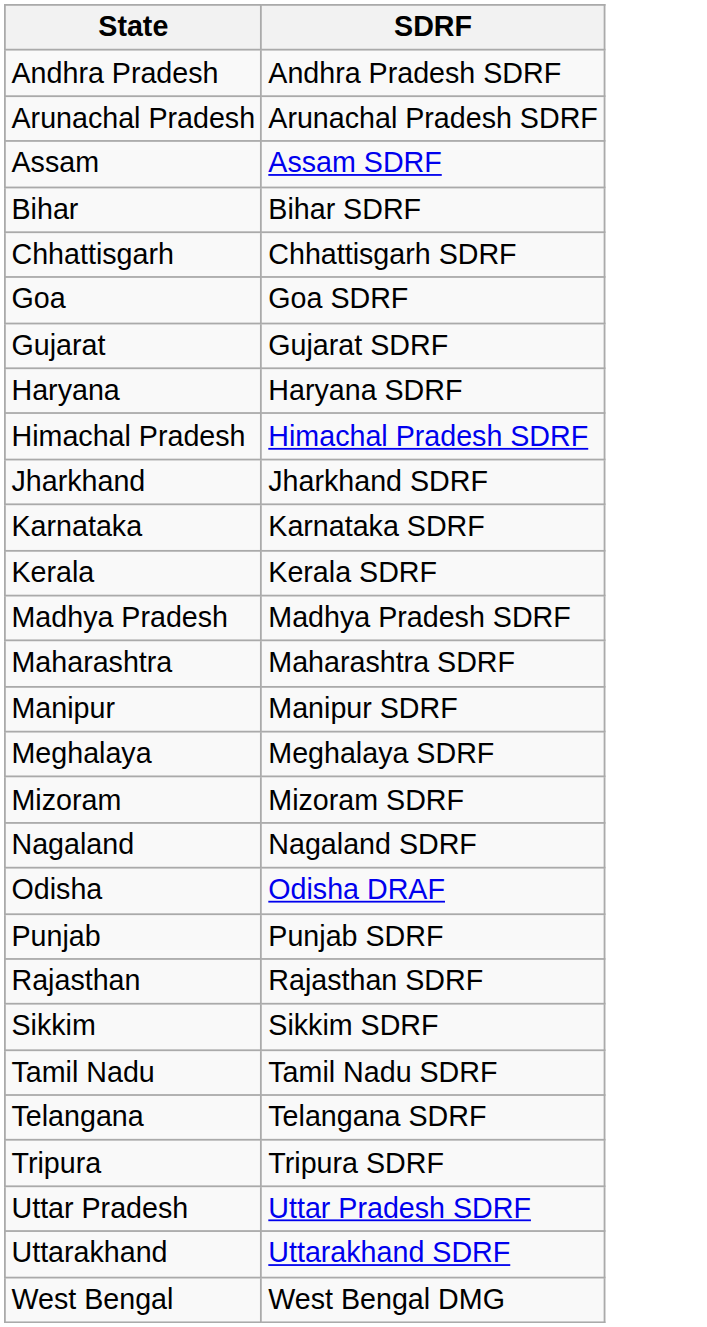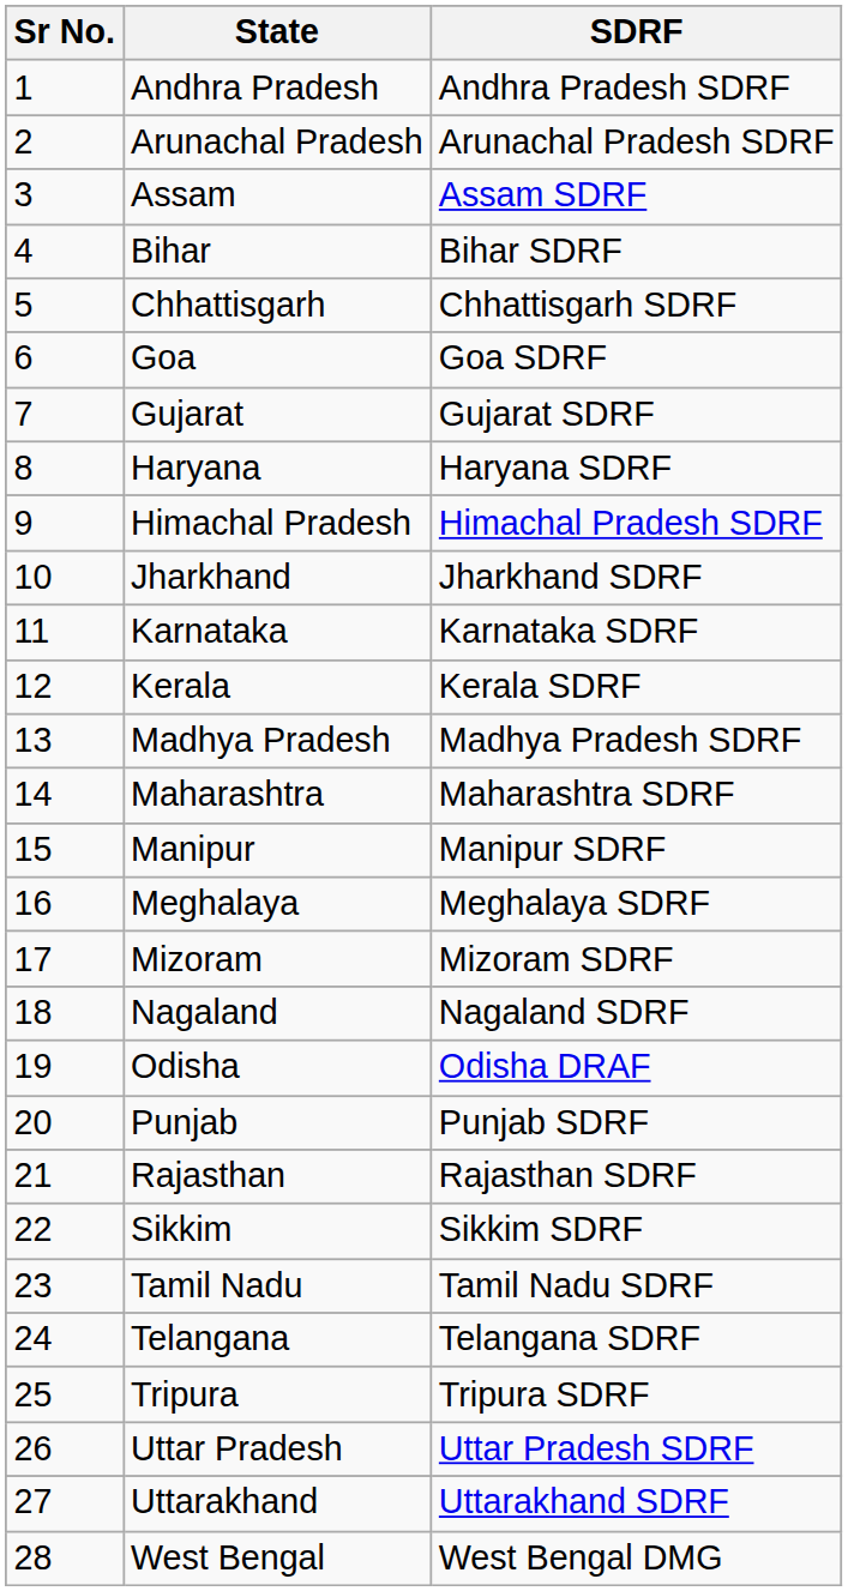 <table class="wikitable">
 <tr>
+<th>Sr No.</th>
 <th>State</th>
 <th>SDRF</th>
 </tr>
 <tr>
+<td>1</td>
 <td>Andhra Pradesh</td>
 <td>Andhra Pradesh SDRF</td>
 </tr>
 <tr>
+<td>2</td>
 <td>Arunachal Pradesh</td>
 <td>Arunachal Pradesh SDRF</td>
 </tr>
 <tr>
+<td>3</td>
 <td>Assam</td>
 <td><a href='#'>Assam SDRF</a></td>
 </tr>
 <tr>
+<td>4</td>
 <td>Bihar</td>
 <td>Bihar SDRF</td>
 </tr>
 <tr>
+<td>5</td>
 <td>Chhattisgarh</td>
 <td>Chhattisgarh SDRF</td>
 </tr>
 <tr>
+<td>6</td>
 <td>Goa</td>
 <td>Goa SDRF</td>
 </tr>
 <tr>
+<td>7</td>
 <td>Gujarat</td>
 <td>Gujarat SDRF</td>
 </tr>
 <tr>
+<td>8</td>
 <td>Haryana</td>
 <td>Haryana SDRF</td>
 </tr>
 <tr>
+<td>9</td>
 <td>Himachal Pradesh</td>
 <td><a href='#'>Himachal Pradesh SDRF</a></td>
 </tr>
 <tr>
+<td>10</td>
 <td>Jharkhand</td>
 <td>Jharkhand SDRF</td>
 </tr>
 <tr>
+<td>11</td>
 <td>Karnataka</td>
 <td>Karnataka SDRF</td>
 </tr>
 <tr>
+<td>12</td>
 <td>Kerala</td>
 <td>Kerala SDRF</td>
 </tr>
 <tr>
+<td>13</td>
 <td>Madhya Pradesh</td>
 <td>Madhya Pradesh SDRF</td>
 </tr>
 <tr>
+<td>14</td>
 <td>Maharashtra</td>
 <td>Maharashtra SDRF</td>
 </tr>
 <tr>
+<td>15</td>
 <td>Manipur</td>
 <td>Manipur SDRF</td>
 </tr>
 <tr>
+<td>16</td>
 <td>Meghalaya</td>
 <td>Meghalaya SDRF</td>
 </tr>
 <tr>
+<td>17</td>
 <td>Mizoram</td>
 <td>Mizoram SDRF</td>
 </tr>
 <tr>
+<td>18</td>
 <td>Nagaland</td>
 <td>Nagaland SDRF</td>
 </tr>
 <tr>
+<td>19</td>
 <td>Odisha</td>
 <td><a href='#'>Odisha DRAF</a></td>
 </tr>
 <tr>
+<td>20</td>
 <td>Punjab</td>
 <td>Punjab SDRF</td>
 </tr>
 <tr>
+<td>21</td>
 <td>Rajasthan</td>
 <td>Rajasthan SDRF</td>
 </tr>
 <tr>
+<td>22</td>
 <td>Sikkim</td>
 <td>Sikkim SDRF</td>
 </tr>
 <tr>
+<td>23</td>
 <td>Tamil Nadu</td>
 <td>Tamil Nadu SDRF</td>
 </tr>
 <tr>
+<td>24</td>
 <td>Telangana</td>
 <td>Telangana SDRF</td>
 </tr>
 <tr>
+<td>25</td>
 <td>Tripura</td>
 <td>Tripura SDRF</td>
 </tr>
 <tr>
+<td>26</td>
 <td>Uttar Pradesh</td>
 <td><a href='#'>Uttar Pradesh SDRF</a></td>
 </tr>
 <tr>
+<td>27</td>
 <td>Uttarakhand</td>
 <td><a href='#'>Uttarakhand SDRF</a></td>
 </tr>
 <tr>
+<td>28</td>
 <td>West Bengal</td>
 <td>West Bengal DMG</td>
 </tr>
 </table>
